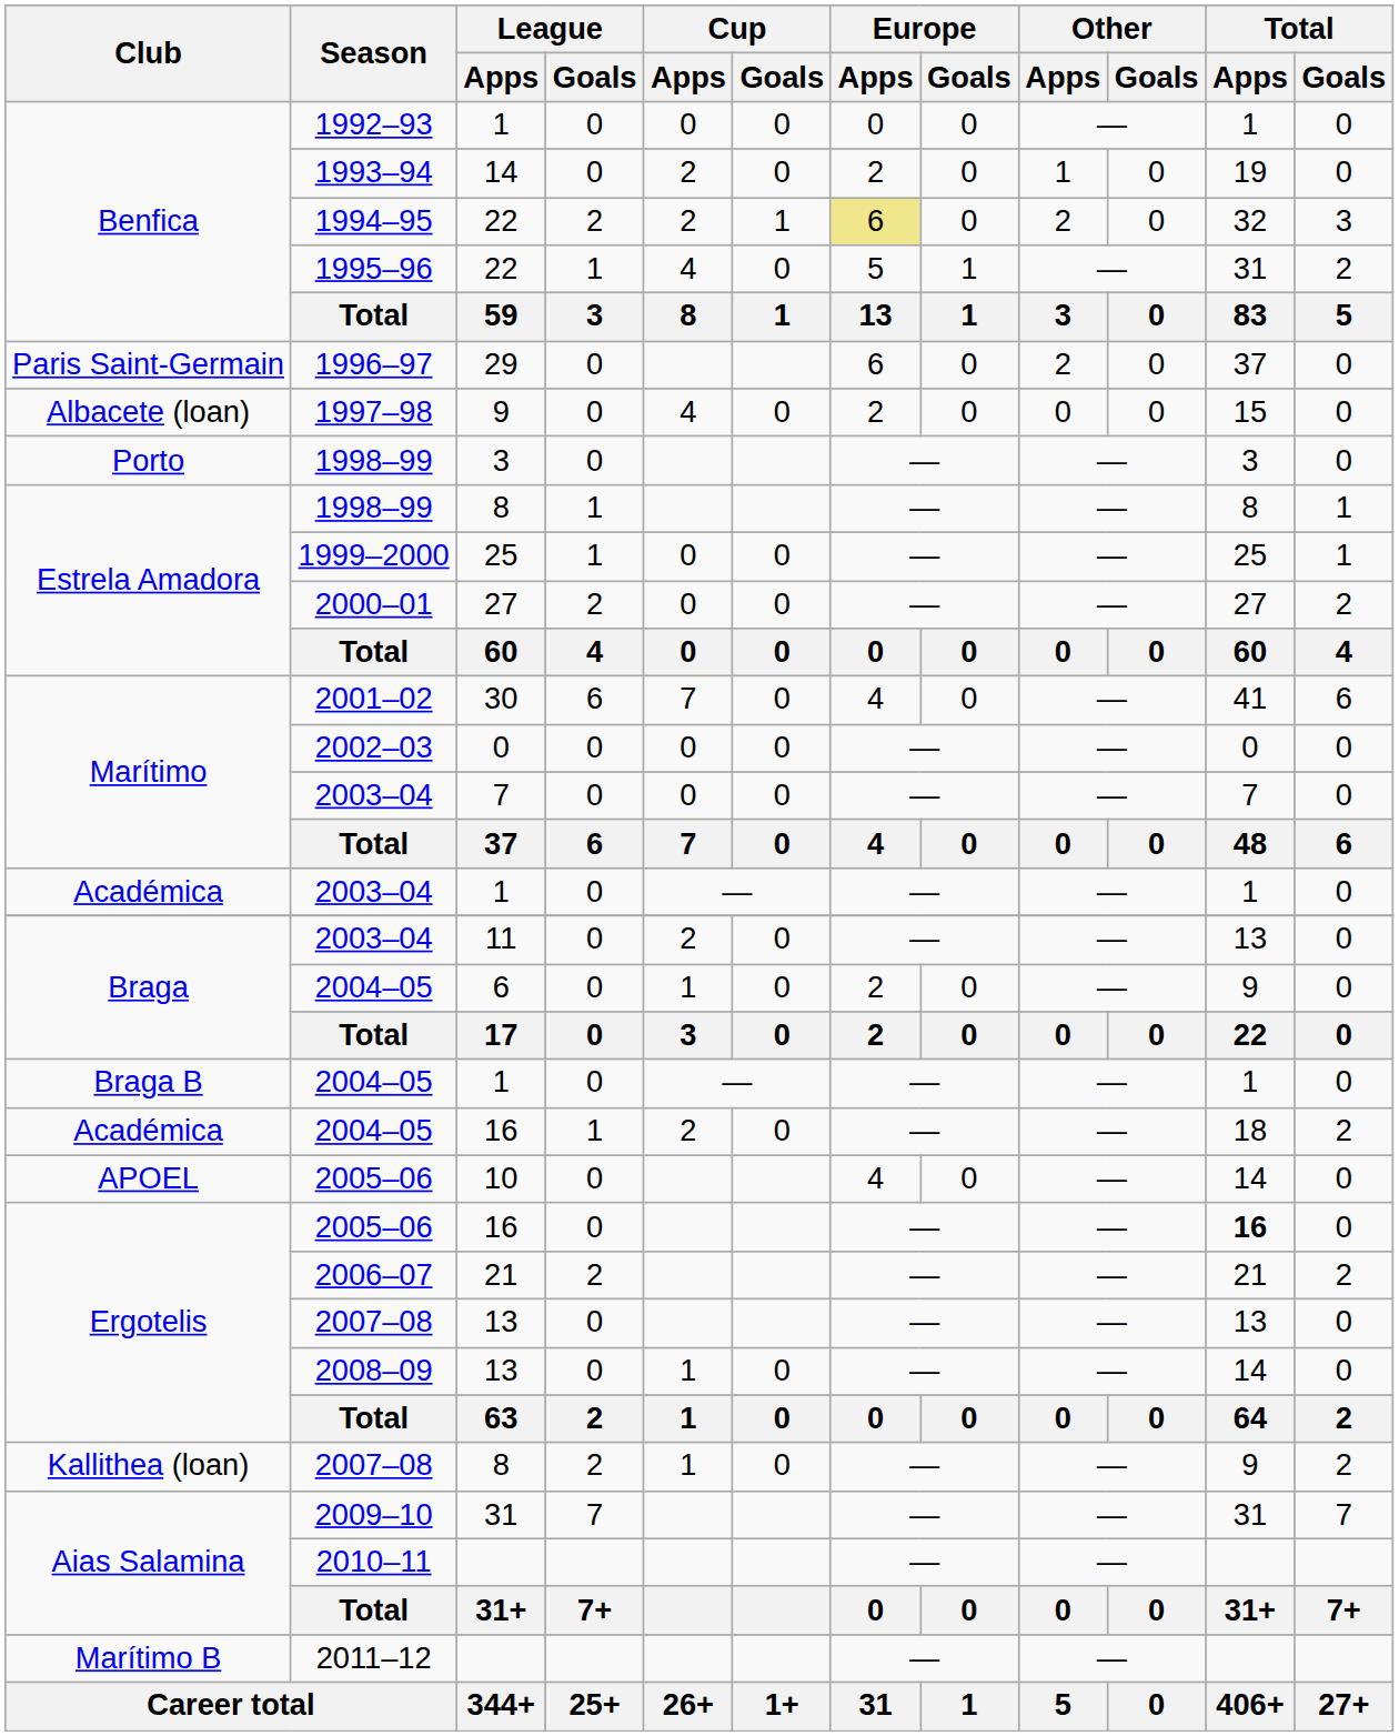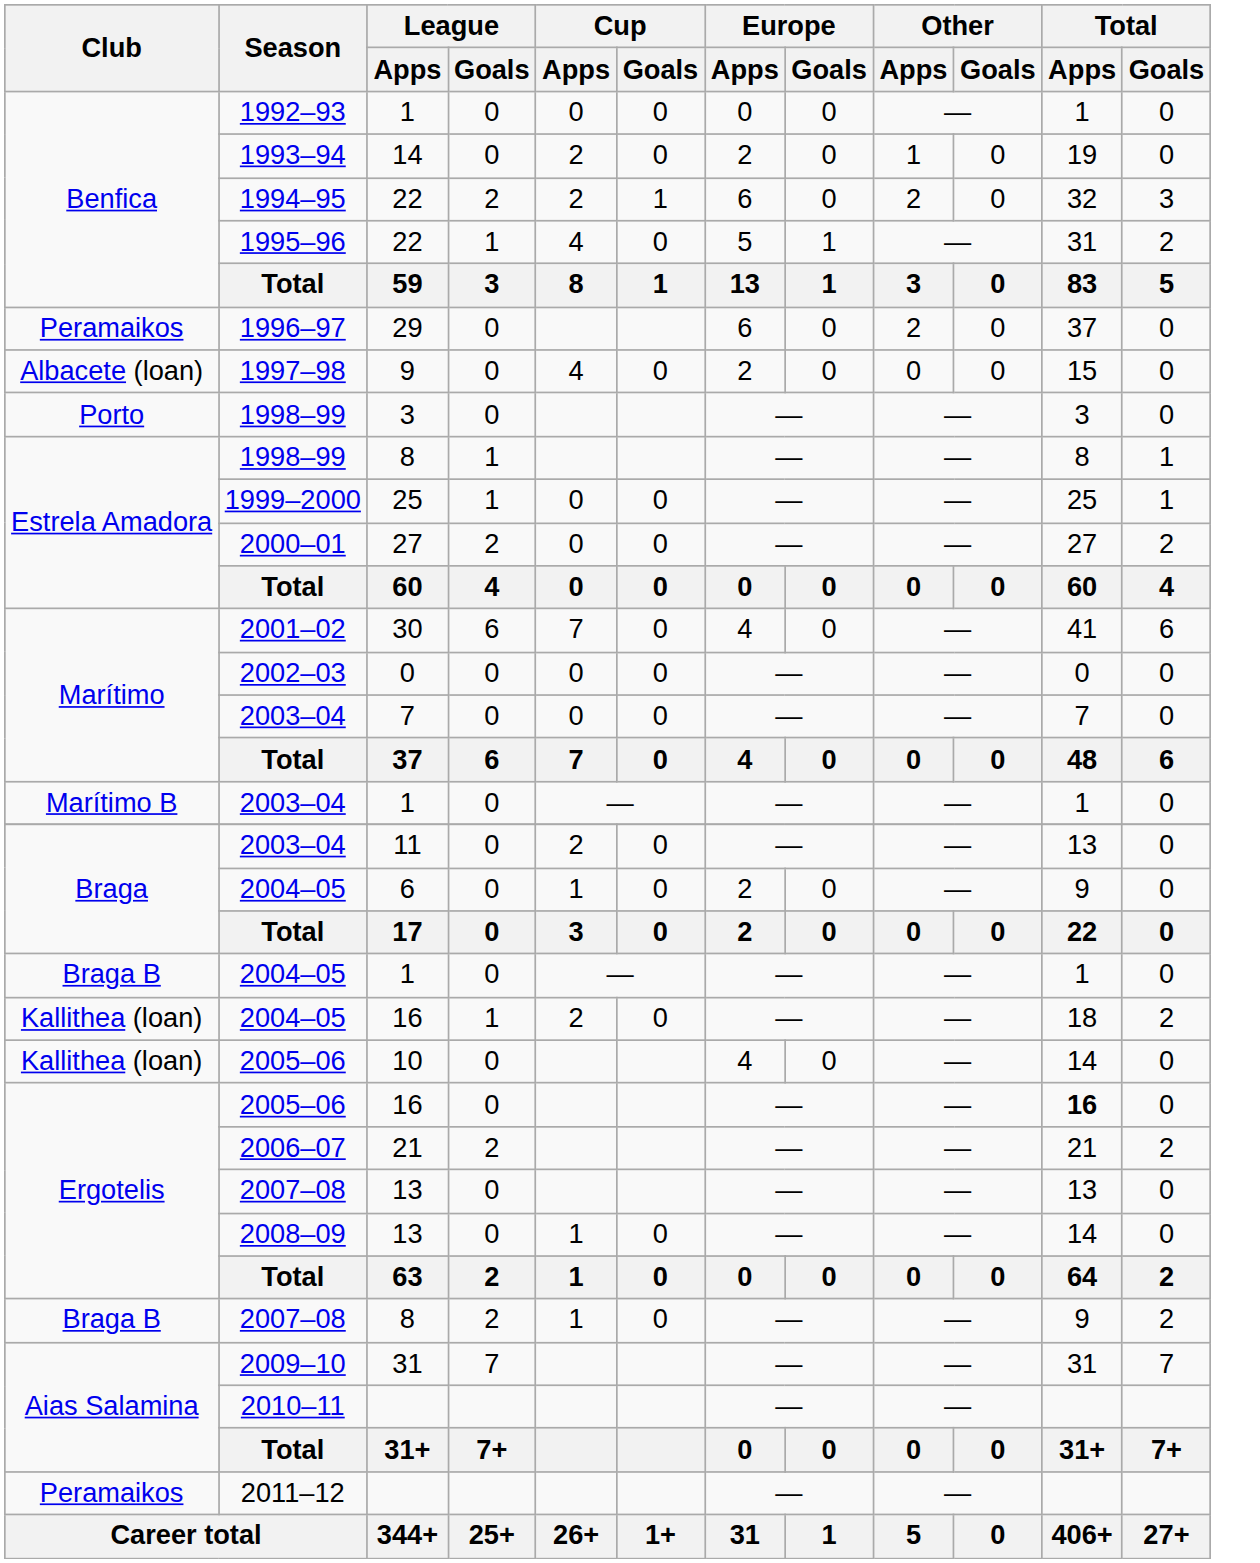 <table class="wikitable" style="text-align:center">
 <tr>
 <th rowspan="2">Club</th>
 <th rowspan="2">Season</th>
 <th colspan="2">League</th>
 <th colspan="2">Cup</th>
 <th colspan="2">Europe</th>
 <th colspan="2">Other</th>
 <th colspan="2">Total</th>
 </tr>
 <tr>
 <th>Apps</th>
 <th>Goals</th>
 <th>Apps</th>
 <th>Goals</th>
 <th>Apps</th>
 <th>Goals</th>
 <th>Apps</th>
 <th>Goals</th>
 <th>Apps</th>
 <th>Goals</th>
 </tr>
 <tr>
 <td rowspan="5"><a href='#'>Benfica</a></td>
 <td><a href='#'>1992–93</a></td>
 <td>1</td>
 <td>0</td>
 <td>0</td>
 <td>0</td>
 <td>0</td>
 <td>0</td>
 <td colspan="2">—</td>
 <td>1</td>
 <td>0</td>
 </tr>
 <tr>
 <td><a href='#'>1993–94</a></td>
 <td>14</td>
 <td>0</td>
 <td>2</td>
 <td>0</td>
 <td>2</td>
 <td>0</td>
 <td>1</td>
 <td>0</td>
 <td>19</td>
 <td>0</td>
 </tr>
 <tr>
 <td><a href='#'>1994–95</a></td>
 <td>22</td>
 <td>2</td>
 <td>2</td>
 <td>1</td>
-<td style="background: khaki;">6</td>
+<td>6</td>
 <td>0</td>
 <td>2</td>
 <td>0</td>
 <td>32</td>
 <td>3</td>
 </tr>
 <tr>
 <td><a href='#'>1995–96</a></td>
 <td>22</td>
 <td>1</td>
 <td>4</td>
 <td>0</td>
 <td>5</td>
 <td>1</td>
 <td colspan="2">—</td>
 <td>31</td>
 <td>2</td>
 </tr>
 <tr>
 <th>Total</th>
 <th>59</th>
 <th>3</th>
 <th>8</th>
 <th>1</th>
 <th>13</th>
 <th>1</th>
 <th>3</th>
 <th>0</th>
 <th>83</th>
 <th>5</th>
 </tr>
 <tr>
-<td><a href='#'>Paris Saint-Germain</a></td>
+<td><a href='#'>Peramaikos</a></td>
 <td><a href='#'>1996–97</a></td>
 <td>29</td>
 <td>0</td>
 <td></td>
 <td></td>
 <td>6</td>
 <td>0</td>
 <td>2</td>
 <td>0</td>
 <td>37</td>
 <td>0</td>
 </tr>
 <tr>
 <td><a href='#'>Albacete</a> (loan)</td>
 <td><a href='#'>1997–98</a></td>
 <td>9</td>
 <td>0</td>
 <td>4</td>
 <td>0</td>
 <td>2</td>
 <td>0</td>
 <td>0</td>
 <td>0</td>
 <td>15</td>
 <td>0</td>
 </tr>
 <tr>
 <td><a href='#'>Porto</a></td>
 <td><a href='#'>1998–99</a></td>
 <td>3</td>
 <td>0</td>
 <td></td>
 <td></td>
 <td colspan="2">—</td>
 <td colspan="2">—</td>
 <td>3</td>
 <td>0</td>
 </tr>
 <tr>
 <td rowspan="4"><a href='#'>Estrela Amadora</a></td>
 <td><a href='#'>1998–99</a></td>
 <td>8</td>
 <td>1</td>
 <td></td>
 <td></td>
 <td colspan="2">—</td>
 <td colspan="2">—</td>
 <td>8</td>
 <td>1</td>
 </tr>
 <tr>
 <td><a href='#'>1999–2000</a></td>
 <td>25</td>
 <td>1</td>
 <td>0</td>
 <td>0</td>
 <td colspan="2">—</td>
 <td colspan="2">—</td>
 <td>25</td>
 <td>1</td>
 </tr>
 <tr>
 <td><a href='#'>2000–01</a></td>
 <td>27</td>
 <td>2</td>
 <td>0</td>
 <td>0</td>
 <td colspan="2">—</td>
 <td colspan="2">—</td>
 <td>27</td>
 <td>2</td>
 </tr>
 <tr>
 <th>Total</th>
 <th>60</th>
 <th>4</th>
 <th>0</th>
 <th>0</th>
 <th>0</th>
 <th>0</th>
 <th>0</th>
 <th>0</th>
 <th>60</th>
 <th>4</th>
 </tr>
 <tr>
 <td rowspan="4"><a href='#'>Marítimo</a></td>
 <td><a href='#'>2001–02</a></td>
 <td>30</td>
 <td>6</td>
 <td>7</td>
 <td>0</td>
 <td>4</td>
 <td>0</td>
 <td colspan="2">—</td>
 <td>41</td>
 <td>6</td>
 </tr>
 <tr>
 <td><a href='#'>2002–03</a></td>
 <td>0</td>
 <td>0</td>
 <td>0</td>
 <td>0</td>
 <td colspan="2">—</td>
 <td colspan="2">—</td>
 <td>0</td>
 <td>0</td>
 </tr>
 <tr>
 <td><a href='#'>2003–04</a></td>
 <td>7</td>
 <td>0</td>
 <td>0</td>
 <td>0</td>
 <td colspan="2">—</td>
 <td colspan="2">—</td>
 <td>7</td>
 <td>0</td>
 </tr>
 <tr>
 <th>Total</th>
 <th>37</th>
 <th>6</th>
 <th>7</th>
 <th>0</th>
 <th>4</th>
 <th>0</th>
 <th>0</th>
 <th>0</th>
 <th>48</th>
 <th>6</th>
 </tr>
 <tr>
-<td><a href='#'>Académica</a></td>
+<td><a href='#'>Marítimo B</a></td>
 <td><a href='#'>2003–04</a></td>
 <td>1</td>
 <td>0</td>
 <td colspan="2">—</td>
 <td colspan="2">—</td>
 <td colspan="2">—</td>
 <td>1</td>
 <td>0</td>
 </tr>
 <tr>
 </tr>
 <tr>
 <td rowspan="3"><a href='#'>Braga</a></td>
 <td><a href='#'>2003–04</a></td>
 <td>11</td>
 <td>0</td>
 <td>2</td>
 <td>0</td>
 <td colspan="2">—</td>
 <td colspan="2">—</td>
 <td>13</td>
 <td>0</td>
 </tr>
 <tr>
 <td><a href='#'>2004–05</a></td>
 <td>6</td>
 <td>0</td>
 <td>1</td>
 <td>0</td>
 <td>2</td>
 <td>0</td>
 <td colspan="2">—</td>
 <td>9</td>
 <td>0</td>
 </tr>
 <tr>
 <th>Total</th>
 <th>17</th>
 <th>0</th>
 <th>3</th>
 <th>0</th>
 <th>2</th>
 <th>0</th>
 <th>0</th>
 <th>0</th>
 <th>22</th>
 <th>0</th>
 </tr>
 <tr>
 <td><a href='#'>Braga B</a></td>
 <td><a href='#'>2004–05</a></td>
 <td>1</td>
 <td>0</td>
 <td colspan="2">—</td>
 <td colspan="2">—</td>
 <td colspan="2">—</td>
 <td>1</td>
 <td>0</td>
 </tr>
 <tr>
-<td><a href='#'>Académica</a></td>
+<td><a href='#'>Kallithea</a> (loan)</td>
 <td><a href='#'>2004–05</a></td>
 <td>16</td>
 <td>1</td>
 <td>2</td>
 <td>0</td>
 <td colspan="2">—</td>
 <td colspan="2">—</td>
 <td>18</td>
 <td>2</td>
 </tr>
 <tr>
-<td><a href='#'>APOEL</a></td>
+<td><a href='#'>Kallithea</a> (loan)</td>
 <td><a href='#'>2005–06</a></td>
 <td>10</td>
 <td>0</td>
 <td></td>
 <td></td>
 <td>4</td>
 <td>0</td>
 <td colspan="2">—</td>
 <td>14</td>
 <td>0</td>
 </tr>
 <tr>
 <td rowspan="5"><a href='#'>Ergotelis</a></td>
 <td><a href='#'>2005–06</a></td>
 <td>16</td>
 <td>0</td>
 <td></td>
 <td></td>
 <td colspan="2">—</td>
 <td colspan="2">—</td>
 <td><strong>16</strong></td>
 <td>0</td>
 </tr>
 <tr>
 <td><a href='#'>2006–07</a></td>
 <td>21</td>
 <td>2</td>
 <td></td>
 <td></td>
 <td colspan="2">—</td>
 <td colspan="2">—</td>
 <td>21</td>
 <td>2</td>
 </tr>
 <tr>
 <td><a href='#'>2007–08</a></td>
 <td>13</td>
 <td>0</td>
 <td></td>
 <td></td>
 <td colspan="2">—</td>
 <td colspan="2">—</td>
 <td>13</td>
 <td>0</td>
 </tr>
 <tr>
 <td><a href='#'>2008–09</a></td>
 <td>13</td>
 <td>0</td>
 <td>1</td>
 <td>0</td>
 <td colspan="2">—</td>
 <td colspan="2">—</td>
 <td>14</td>
 <td>0</td>
 </tr>
 <tr>
 <th>Total</th>
 <th>63</th>
 <th>2</th>
 <th>1</th>
 <th>0</th>
 <th>0</th>
 <th>0</th>
 <th>0</th>
 <th>0</th>
 <th>64</th>
 <th>2</th>
 </tr>
 <tr>
-<td><a href='#'>Kallithea</a> (loan)</td>
+<td><a href='#'>Braga B</a></td>
 <td><a href='#'>2007–08</a></td>
 <td>8</td>
 <td>2</td>
 <td>1</td>
 <td>0</td>
 <td colspan="2">—</td>
 <td colspan="2">—</td>
 <td>9</td>
 <td>2</td>
 </tr>
 <tr>
 <td rowspan="3"><a href='#'>Aias Salamina</a></td>
 <td><a href='#'>2009–10</a></td>
 <td>31</td>
 <td>7</td>
 <td></td>
 <td></td>
 <td colspan="2">—</td>
 <td colspan="2">—</td>
 <td>31</td>
 <td>7</td>
 </tr>
 <tr>
 <td><a href='#'>2010–11</a></td>
 <td></td>
 <td></td>
 <td></td>
 <td></td>
 <td colspan="2">—</td>
 <td colspan="2">—</td>
 <td></td>
 <td></td>
 </tr>
 <tr>
 <th>Total</th>
 <th>31+</th>
 <th>7+</th>
 <th></th>
 <th></th>
 <th>0</th>
 <th>0</th>
 <th>0</th>
 <th>0</th>
 <th>31+</th>
 <th>7+</th>
 </tr>
 <tr>
-<td><a href='#'>Marítimo B</a></td>
+<td><a href='#'>Peramaikos</a></td>
 <td>2011–12</td>
 <td></td>
 <td></td>
 <td></td>
 <td></td>
 <td colspan="2">—</td>
 <td colspan="2">—</td>
 <td></td>
 <td></td>
 </tr>
 <tr>
 <th colspan="2">Career total</th>
 <th>344+</th>
 <th>25+</th>
 <th>26+</th>
 <th>1+</th>
 <th>31</th>
 <th>1</th>
 <th>5</th>
 <th>0</th>
 <th>406+</th>
 <th>27+</th>
 </tr>
 </table>
